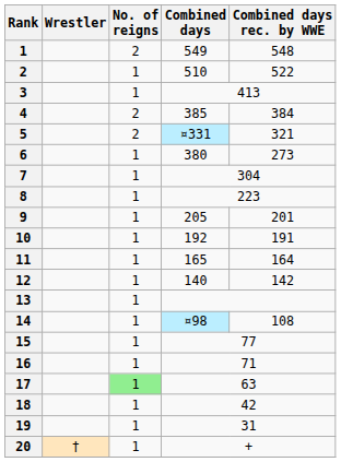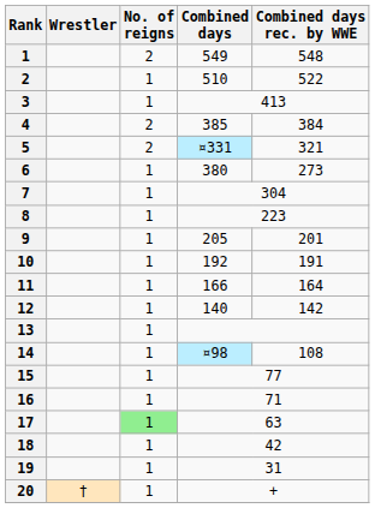 <table class="wikitable sortable" style="text-align: center">
 <tr>
 <th>Rank</th>
 <th>Wrestler</th>
 <th>No. of<br>reigns</th>
 <th data-sort-type="number">Combined<br>days</th>
 <th>Combined days<br>rec. by WWE</th>
 </tr>
 <tr>
 <th>1</th>
 <td></td>
 <td>2</td>
 <td>549</td>
 <td>548</td>
 </tr>
 <tr>
 <th>2</th>
 <td></td>
 <td>1</td>
 <td>510</td>
 <td>522</td>
 </tr>
 <tr>
 <th>3</th>
 <td></td>
 <td>1</td>
 <td colspan="2">413</td>
 </tr>
 <tr>
 <th>4</th>
 <td></td>
 <td>2</td>
 <td>385</td>
 <td>384</td>
 </tr>
 <tr>
 <th>5</th>
 <td></td>
 <td>2</td>
 <td style="background-color:#bbeeff">¤331</td>
 <td>321</td>
 </tr>
 <tr>
 <th>6</th>
 <td></td>
 <td>1</td>
 <td>380</td>
 <td>273</td>
 </tr>
 <tr>
 <th>7</th>
 <td></td>
 <td>1</td>
 <td colspan="2">304</td>
 </tr>
 <tr>
 <th>8</th>
 <td></td>
 <td>1</td>
 <td colspan="2">223</td>
 </tr>
 <tr>
 <th>9</th>
 <td></td>
 <td>1</td>
 <td>205</td>
 <td>201</td>
 </tr>
 <tr>
 <th>10</th>
 <td></td>
 <td>1</td>
 <td>192</td>
 <td>191</td>
 </tr>
 <tr>
 <th>11</th>
 <td></td>
 <td>1</td>
-<td>165</td>
+<td>166</td>
 <td>164</td>
 </tr>
 <tr>
 <th>12</th>
 <td></td>
 <td>1</td>
 <td>140</td>
 <td>142</td>
 </tr>
 <tr>
 <th>13</th>
 <td></td>
 <td>1</td>
 <td colspan="2"></td>
 </tr>
 <tr>
 <th>14</th>
 <td></td>
 <td>1</td>
 <td style="background-color:#bbeeff">¤98</td>
 <td>108</td>
 </tr>
 <tr>
 <th>15</th>
 <td></td>
 <td>1</td>
 <td colspan="2">77</td>
 </tr>
 <tr>
 <th>16</th>
 <td></td>
 <td>1</td>
 <td colspan="2">71</td>
 </tr>
 <tr>
 <th>17</th>
 <td></td>
 <td style="background: lightgreen;">1</td>
 <td colspan="2">63</td>
 </tr>
 <tr>
 <th>18</th>
 <td></td>
 <td>1</td>
 <td colspan="2">42</td>
 </tr>
 <tr>
 <th>19</th>
 <td></td>
 <td>1</td>
 <td colspan="2">31</td>
 </tr>
 <tr>
 <th>20</th>
 <td style="background:#ffe6bd"> †</td>
 <td>1</td>
 <td colspan="2">+</td>
 </tr>
 <tr>
 </tr>
 </table>
